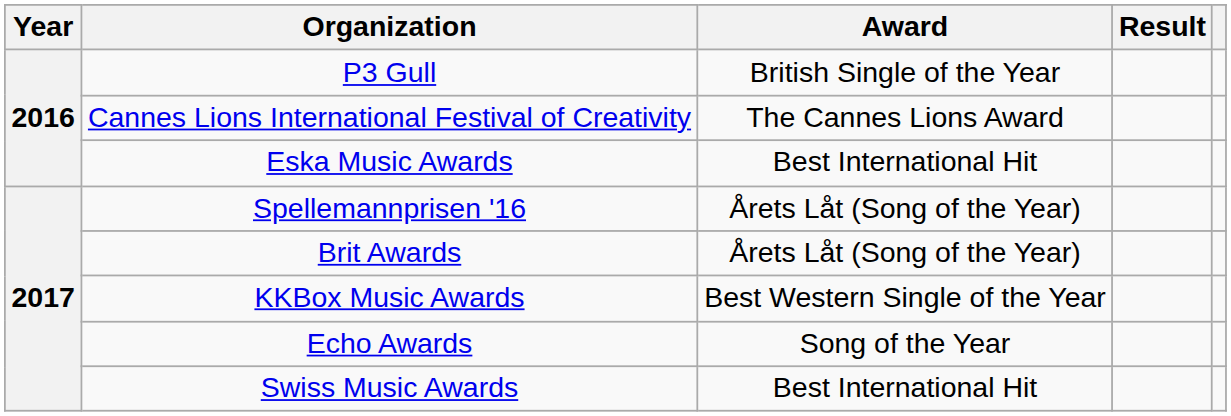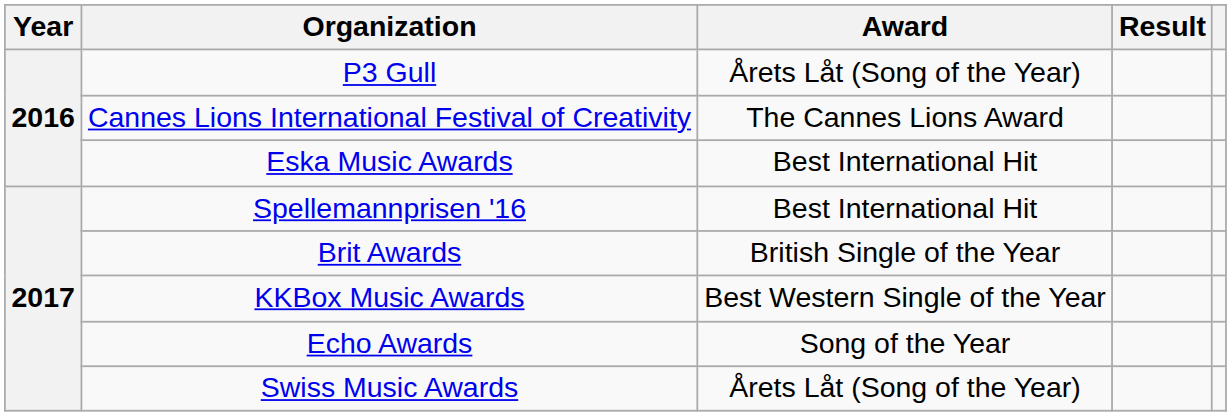 <table class="wikitable plainrowheaders" style="text-align:center;">
 <tr>
 <th>Year</th>
 <th>Organization</th>
 <th>Award</th>
 <th>Result</th>
 <th></th>
 </tr>
 <tr>
 <th rowspan="3">2016</th>
 <td><a href='#'>P3 Gull</a></td>
-<td>British Single of the Year</td>
+<td>Årets Låt (Song of the Year)</td>
 <td></td>
 <td></td>
 </tr>
 <tr>
 <td><a href='#'>Cannes Lions International Festival of Creativity</a></td>
 <td>The Cannes Lions Award</td>
 <td></td>
 <td></td>
 </tr>
 <tr>
 <td><a href='#'>Eska Music Awards</a></td>
 <td>Best International Hit</td>
 <td></td>
 <td></td>
 </tr>
 <tr>
 <th rowspan="5">2017</th>
 <td><a href='#'>Spellemannprisen '16</a></td>
-<td>Årets Låt (Song of the Year)</td>
+<td>Best International Hit</td>
 <td></td>
 <td></td>
 </tr>
 <tr>
 <td><a href='#'>Brit Awards</a></td>
-<td>Årets Låt (Song of the Year)</td>
+<td>British Single of the Year</td>
 <td></td>
 <td></td>
 </tr>
 <tr>
 <td><a href='#'>KKBox Music Awards</a></td>
 <td>Best Western Single of the Year</td>
 <td></td>
 <td></td>
 </tr>
 <tr>
 <td><a href='#'>Echo Awards</a></td>
 <td>Song of the Year</td>
 <td></td>
 <td></td>
 </tr>
 <tr>
 <td><a href='#'>Swiss Music Awards</a></td>
-<td>Best International Hit</td>
+<td>Årets Låt (Song of the Year)</td>
 <td></td>
 <td></td>
 </tr>
 </table>
